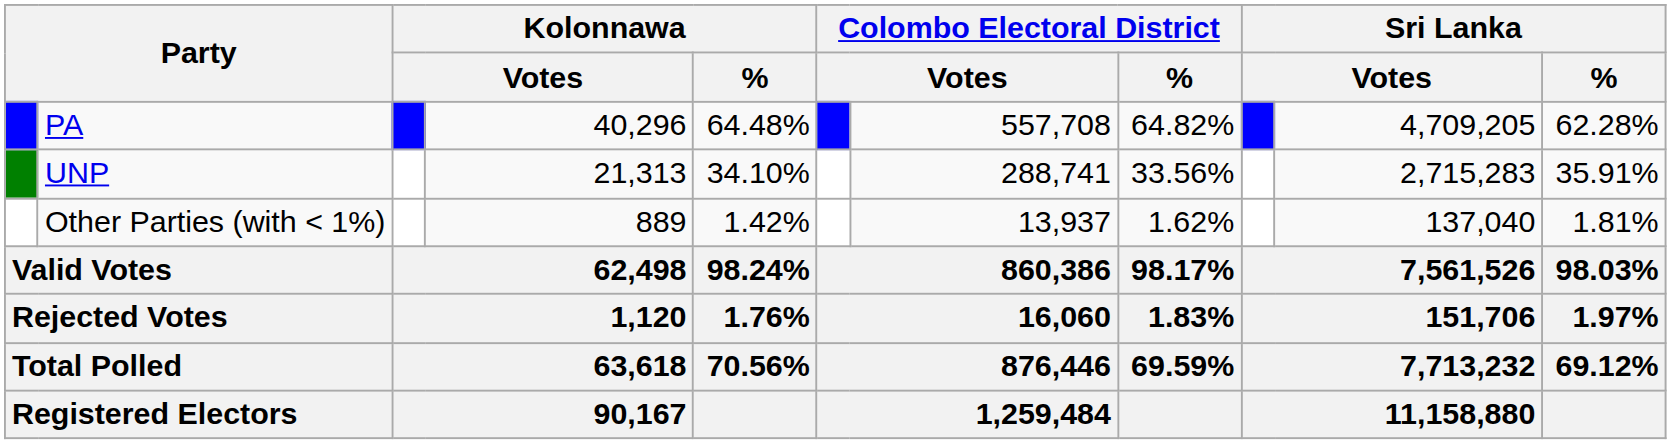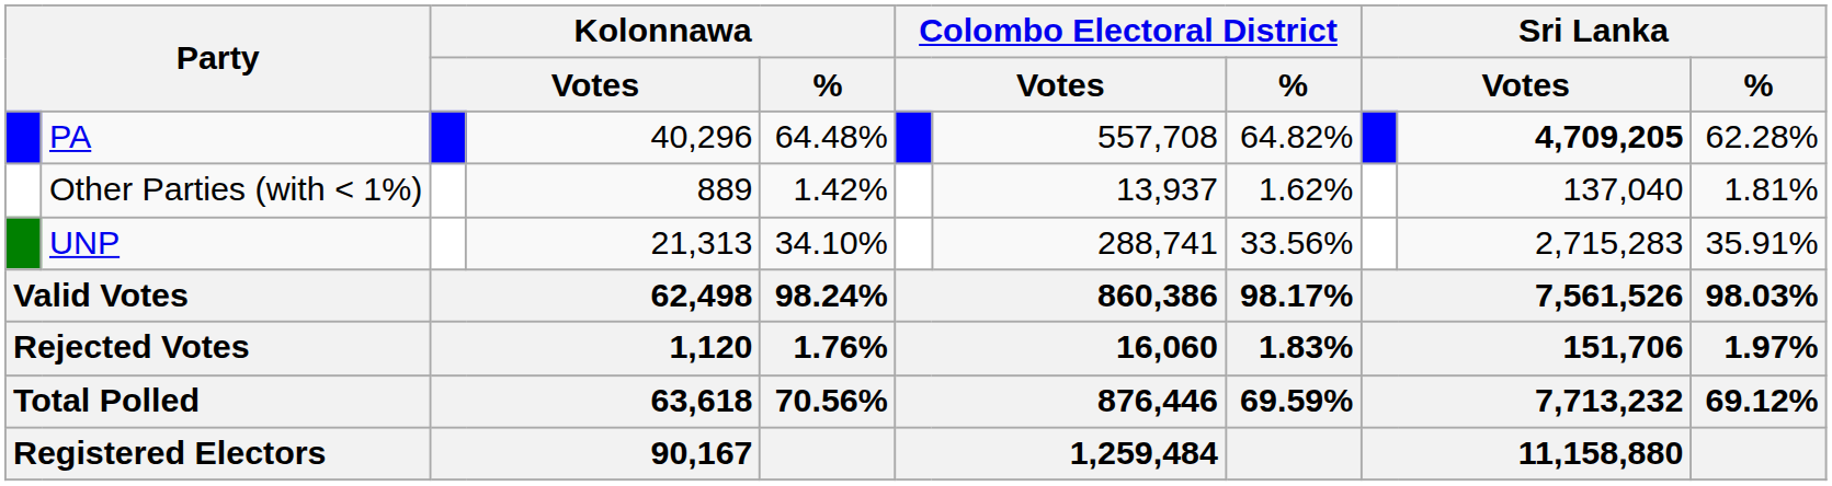 <table class="wikitable">
 <tr>
 <th colspan="2" width="144px"rowspan="2">Party</th>
 <th colspan="3" width="216px">Kolonnawa</th>
 <th colspan="3" width="216px"><a href='#'>Colombo Electoral District</a></th>
 <th colspan="3" width="216px">Sri Lanka</th>
 </tr>
 <tr>
 <th colspan="2" width="144px">Votes</th>
 <th>%</th>
 <th colspan="2" width="144px">Votes</th>
 <th>%</th>
 <th colspan="2" width="144px">Votes</th>
 <th>%</th>
 </tr>
 <tr>
 <td style="background-color:blue;" width="10px"></td>
 <td style="text-align:left;"><a href='#'>PA</a></td>
 <td style="background-color:blue;" width="10px"></td>
 <td style="text-align:right;">40,296</td>
 <td style="text-align:right;">64.48%</td>
 <td style="background-color:blue;" width="10px"></td>
 <td style="text-align:right;">557,708</td>
 <td style="text-align:right;">64.82%</td>
 <td style="background-color:blue;" width="10px"></td>
-<td style="text-align:right;">4,709,205</td>
+<td style="text-align:right;"><strong>4,709,205</strong></td>
 <td style="text-align:right;">62.28%</td>
+</tr>
+<tr>
+<td style="background-color:white;" width="10px"></td>
+<td style="text-align:left;">Other Parties (with < 1%)</td>
+<td style="background-color:white;" width="10px"></td>
+<td style="text-align:right;">889</td>
+<td style="text-align:right;">1.42%</td>
+<td style="background-color:white;" width="10px"></td>
+<td style="text-align:right;">13,937</td>
+<td style="text-align:right;">1.62%</td>
+<td style="background-color:white;" width="10px"></td>
+<td style="text-align:right;">137,040</td>
+<td style="text-align:right;">1.81%</td>
 </tr>
 <tr>
 <td style="background-color:green;" width="10px"></td>
 <td style="text-align:left;"><a href='#'>UNP</a></td>
 <td style="background-color:white;" width="10px"></td>
 <td style="text-align:right;">21,313</td>
 <td style="text-align:right;">34.10%</td>
 <td style="background-color:white;" width="10px"></td>
 <td style="text-align:right;">288,741</td>
 <td style="text-align:right;">33.56%</td>
 <td style="background-color:white;" width="10px"></td>
 <td style="text-align:right;">2,715,283</td>
 <td style="text-align:right;">35.91%</td>
-</tr>
-<tr>
-<td style="background-color:white;" width="10px"></td>
-<td style="text-align:left;">Other Parties (with < 1%)</td>
-<td style="background-color:white;" width="10px"></td>
-<td style="text-align:right;">889</td>
-<td style="text-align:right;">1.42%</td>
-<td style="background-color:white;" width="10px"></td>
-<td style="text-align:right;">13,937</td>
-<td style="text-align:right;">1.62%</td>
-<td style="background-color:white;" width="10px"></td>
-<td style="text-align:right;">137,040</td>
-<td style="text-align:right;">1.81%</td>
 </tr>
 <tr>
 <th colspan="2" width="144px"style="text-align:left;">Valid Votes</th>
 <th style="text-align:right;"colspan="2" width="144px">62,498</th>
 <th style="text-align:right;">98.24%</th>
 <th style="text-align:right;"colspan="2" width="144px">860,386</th>
 <th style="text-align:right;">98.17%</th>
 <th style="text-align:right;"colspan="2" width="144px">7,561,526</th>
 <th style="text-align:right;">98.03%</th>
 </tr>
 <tr>
 <th colspan="2" width="144px"style="text-align:left;">Rejected Votes</th>
 <th style="text-align:right;"colspan="2" width="144px">1,120</th>
 <th style="text-align:right;">1.76%</th>
 <th style="text-align:right;"colspan="2" width="144px">16,060</th>
 <th style="text-align:right;">1.83%</th>
 <th style="text-align:right;"colspan="2" width="144px">151,706</th>
 <th style="text-align:right;">1.97%</th>
 </tr>
 <tr>
 <th colspan="2" width="144px"style="text-align:left;">Total Polled</th>
 <th style="text-align:right;"colspan="2" width="144px">63,618</th>
 <th style="text-align:right;">70.56%</th>
 <th style="text-align:right;"colspan="2" width="144px">876,446</th>
 <th style="text-align:right;">69.59%</th>
 <th style="text-align:right;"colspan="2" width="144px">7,713,232</th>
 <th style="text-align:right;">69.12%</th>
 </tr>
 <tr>
 <th colspan="2" width="144px"style="text-align:left;">Registered Electors</th>
 <th style="text-align:right;"colspan="2" width="144px">90,167</th>
 <th></th>
 <th style="text-align:right;"colspan="2" width="144px">1,259,484</th>
 <th></th>
 <th style="text-align:right;"colspan="2" width="144px">11,158,880</th>
 <th></th>
 </tr>
 </table>
